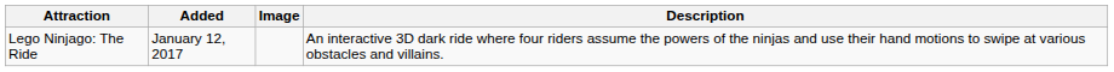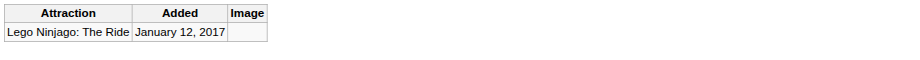 <table class="wikitable sortable">
 <tr>
 <th scope="col">Attraction</th>
 <th scope="col">Added</th>
 <th scope="col" class="unsortable">Image</th>
-<th scope="col" class="unsortable">Description</th>
 </tr>
 <tr>
 <td>Lego Ninjago: The Ride</td>
 <td>January 12, 2017</td>
 <td></td>
-<td>An interactive 3D dark ride where four riders assume the powers of the ninjas and use their hand motions to swipe at various obstacles and villains.</td>
 </tr>
 </table>
